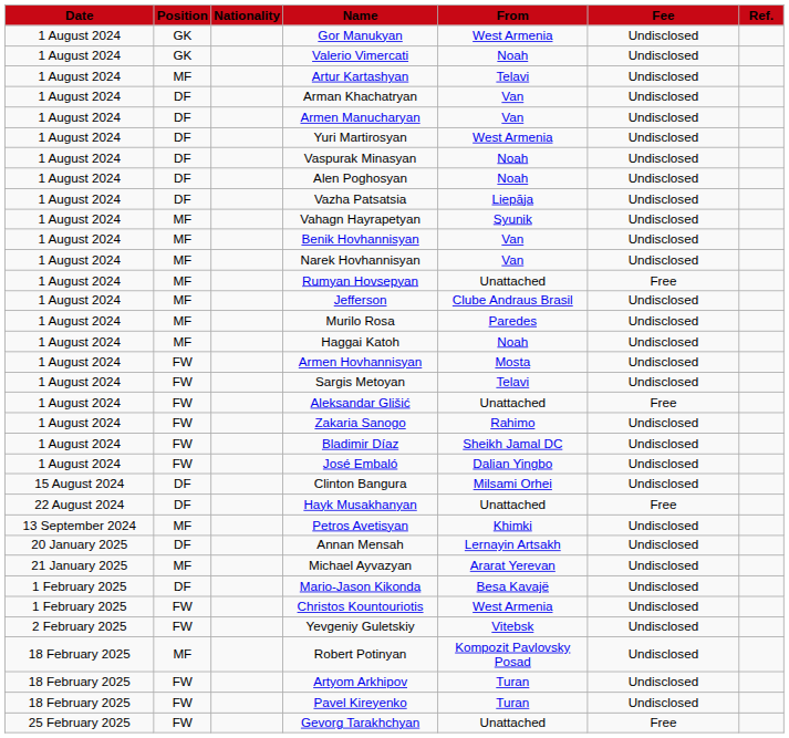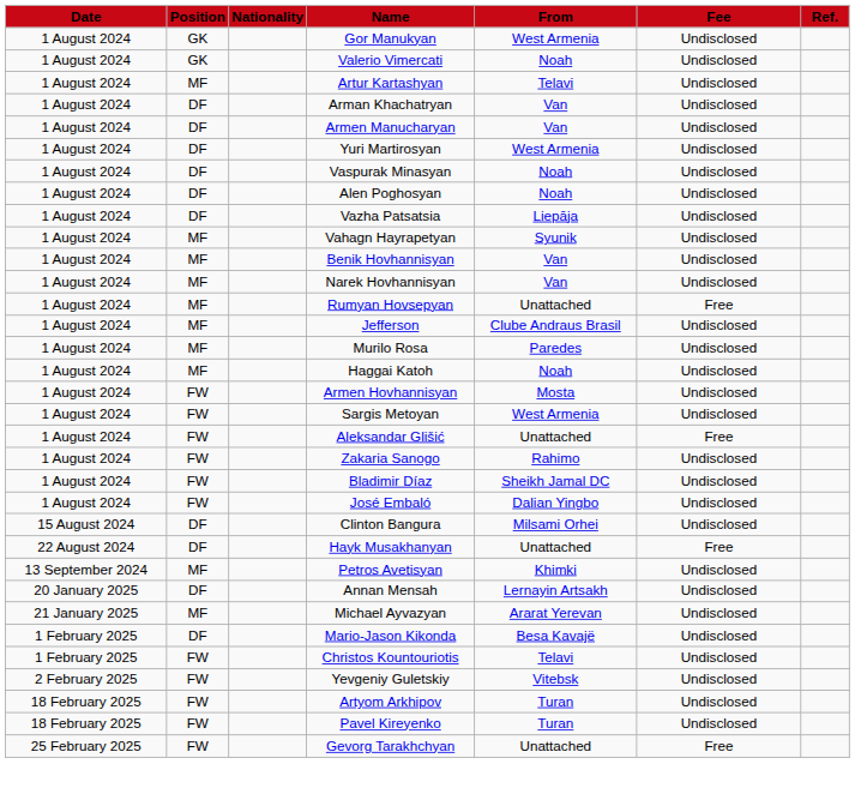 <table class="wikitable"  style="text-align:center; font-size:90%; ">
 <tr>
 <th style="background:#C80815; color:black; width:200px;">Date</th>
 <th style="background:#C80815; color:black; width:50px;">Position</th>
 <th style="background:#C80815; color:black; width:50px;">Nationality</th>
 <th style="background:#C80815; color:black; width:200px;">Name</th>
 <th style="background:#C80815; color:black; width:200px;">From</th>
 <th style="background:#C80815; color:black; width:200px;">Fee</th>
 <th style="background:#C80815; color:black; width:50px;">Ref.</th>
 </tr>
 <tr>
 <td>1 August 2024</td>
 <td>GK</td>
 <td></td>
 <td><a href='#'>Gor Manukyan</a></td>
 <td><a href='#'>West Armenia</a></td>
 <td>Undisclosed</td>
 <td></td>
 </tr>
 <tr>
 <td>1 August 2024</td>
 <td>GK</td>
 <td></td>
 <td><a href='#'>Valerio Vimercati</a></td>
 <td><a href='#'>Noah</a></td>
 <td>Undisclosed</td>
 <td></td>
 </tr>
 <tr>
 <td>1 August 2024</td>
 <td>MF</td>
 <td></td>
 <td><a href='#'>Artur Kartashyan</a></td>
 <td><a href='#'>Telavi</a></td>
 <td>Undisclosed</td>
 <td></td>
 </tr>
 <tr>
 <td>1 August 2024</td>
 <td>DF</td>
 <td></td>
 <td>Arman Khachatryan</td>
 <td><a href='#'>Van</a></td>
 <td>Undisclosed</td>
 <td></td>
 </tr>
 <tr>
 <td>1 August 2024</td>
 <td>DF</td>
 <td></td>
 <td><a href='#'>Armen Manucharyan</a></td>
 <td><a href='#'>Van</a></td>
 <td>Undisclosed</td>
 <td></td>
 </tr>
 <tr>
 <td>1 August 2024</td>
 <td>DF</td>
 <td></td>
 <td>Yuri Martirosyan</td>
 <td><a href='#'>West Armenia</a></td>
 <td>Undisclosed</td>
 <td></td>
 </tr>
 <tr>
 <td>1 August 2024</td>
 <td>DF</td>
 <td></td>
 <td>Vaspurak Minasyan</td>
 <td><a href='#'>Noah</a></td>
 <td>Undisclosed</td>
 <td></td>
 </tr>
 <tr>
 <td>1 August 2024</td>
 <td>DF</td>
 <td></td>
 <td>Alen Poghosyan</td>
 <td><a href='#'>Noah</a></td>
 <td>Undisclosed</td>
 <td></td>
 </tr>
 <tr>
 <td>1 August 2024</td>
 <td>DF</td>
 <td></td>
 <td>Vazha Patsatsia</td>
 <td><a href='#'>Liepāja</a></td>
 <td>Undisclosed</td>
 <td></td>
 </tr>
 <tr>
 <td>1 August 2024</td>
 <td>MF</td>
 <td></td>
 <td>Vahagn Hayrapetyan</td>
 <td><a href='#'>Syunik</a></td>
 <td>Undisclosed</td>
 <td></td>
 </tr>
 <tr>
 <td>1 August 2024</td>
 <td>MF</td>
 <td></td>
 <td><a href='#'>Benik Hovhannisyan</a></td>
 <td><a href='#'>Van</a></td>
 <td>Undisclosed</td>
 <td></td>
 </tr>
 <tr>
 <td>1 August 2024</td>
 <td>MF</td>
 <td></td>
 <td>Narek Hovhannisyan</td>
 <td><a href='#'>Van</a></td>
 <td>Undisclosed</td>
 <td></td>
 </tr>
 <tr>
 <td>1 August 2024</td>
 <td>MF</td>
 <td></td>
 <td><a href='#'>Rumyan Hovsepyan</a></td>
 <td>Unattached</td>
 <td>Free</td>
 <td></td>
 </tr>
 <tr>
 <td>1 August 2024</td>
 <td>MF</td>
 <td></td>
 <td><a href='#'>Jefferson</a></td>
 <td><a href='#'>Clube Andraus Brasil</a></td>
 <td>Undisclosed</td>
 <td></td>
 </tr>
 <tr>
 <td>1 August 2024</td>
 <td>MF</td>
 <td></td>
 <td>Murilo Rosa</td>
 <td><a href='#'>Paredes</a></td>
 <td>Undisclosed</td>
 <td></td>
 </tr>
 <tr>
 <td>1 August 2024</td>
 <td>MF</td>
 <td></td>
 <td>Haggai Katoh</td>
 <td><a href='#'>Noah</a></td>
 <td>Undisclosed</td>
 <td></td>
 </tr>
 <tr>
 <td>1 August 2024</td>
 <td>FW</td>
 <td></td>
 <td><a href='#'>Armen Hovhannisyan</a></td>
 <td><a href='#'>Mosta</a></td>
 <td>Undisclosed</td>
 <td></td>
 </tr>
 <tr>
 <td>1 August 2024</td>
 <td>FW</td>
 <td></td>
 <td>Sargis Metoyan</td>
-<td><a href='#'>Telavi</a></td>
+<td><a href='#'>West Armenia</a></td>
 <td>Undisclosed</td>
 <td></td>
 </tr>
 <tr>
 <td>1 August 2024</td>
 <td>FW</td>
 <td></td>
 <td><a href='#'>Aleksandar Glišić</a></td>
 <td>Unattached</td>
 <td>Free</td>
 <td></td>
 </tr>
 <tr>
 <td>1 August 2024</td>
 <td>FW</td>
 <td></td>
 <td><a href='#'>Zakaria Sanogo</a></td>
 <td><a href='#'>Rahimo</a></td>
 <td>Undisclosed</td>
 <td></td>
 </tr>
 <tr>
 <td>1 August 2024</td>
 <td>FW</td>
 <td></td>
 <td><a href='#'>Bladimir Díaz</a></td>
 <td><a href='#'>Sheikh Jamal DC</a></td>
 <td>Undisclosed</td>
 <td></td>
 </tr>
 <tr>
 <td>1 August 2024</td>
 <td>FW</td>
 <td></td>
 <td><a href='#'>José Embaló</a></td>
 <td><a href='#'>Dalian Yingbo</a></td>
 <td>Undisclosed</td>
 <td></td>
 </tr>
 <tr>
 <td>15 August 2024</td>
 <td>DF</td>
 <td></td>
 <td>Clinton Bangura</td>
 <td><a href='#'>Milsami Orhei</a></td>
 <td>Undisclosed</td>
 <td></td>
 </tr>
 <tr>
 <td>22 August 2024</td>
 <td>DF</td>
 <td></td>
 <td><a href='#'>Hayk Musakhanyan</a></td>
 <td>Unattached</td>
 <td>Free</td>
 <td></td>
 </tr>
 <tr>
 <td>13 September 2024</td>
 <td>MF</td>
 <td></td>
 <td><a href='#'>Petros Avetisyan</a></td>
 <td><a href='#'>Khimki</a></td>
 <td>Undisclosed</td>
 <td></td>
 </tr>
 <tr>
 <td>20 January 2025</td>
 <td>DF</td>
 <td></td>
 <td>Annan Mensah</td>
 <td><a href='#'>Lernayin Artsakh</a></td>
 <td>Undisclosed</td>
 <td></td>
 </tr>
 <tr>
 <td>21 January 2025</td>
 <td>MF</td>
 <td></td>
 <td>Michael Ayvazyan</td>
 <td><a href='#'>Ararat Yerevan</a></td>
 <td>Undisclosed</td>
 <td></td>
 </tr>
 <tr>
 <td>1 February 2025</td>
 <td>DF</td>
 <td></td>
 <td><a href='#'>Mario-Jason Kikonda</a></td>
 <td><a href='#'>Besa Kavajë</a></td>
 <td>Undisclosed</td>
 <td></td>
 </tr>
 <tr>
 <td>1 February 2025</td>
 <td>FW</td>
 <td></td>
 <td><a href='#'>Christos Kountouriotis</a></td>
-<td><a href='#'>West Armenia</a></td>
+<td><a href='#'>Telavi</a></td>
 <td>Undisclosed</td>
 <td></td>
 </tr>
 <tr>
 <td>2 February 2025</td>
 <td>FW</td>
 <td></td>
 <td>Yevgeniy Guletskiy</td>
 <td><a href='#'>Vitebsk</a></td>
-<td>Undisclosed</td>
-<td></td>
-</tr>
-<tr>
-<td>18 February 2025</td>
-<td>MF</td>
-<td></td>
-<td>Robert Potinyan</td>
-<td><a href='#'>Kompozit Pavlovsky Posad</a></td>
 <td>Undisclosed</td>
 <td></td>
 </tr>
 <tr>
 <td>18 February 2025</td>
 <td>FW</td>
 <td></td>
 <td><a href='#'>Artyom Arkhipov</a></td>
 <td><a href='#'>Turan</a></td>
 <td>Undisclosed</td>
 <td></td>
 </tr>
 <tr>
 <td>18 February 2025</td>
 <td>FW</td>
 <td></td>
 <td><a href='#'>Pavel Kireyenko</a></td>
 <td><a href='#'>Turan</a></td>
 <td>Undisclosed</td>
 <td></td>
 </tr>
 <tr>
 <td>25 February 2025</td>
 <td>FW</td>
 <td></td>
 <td><a href='#'>Gevorg Tarakhchyan</a></td>
 <td>Unattached</td>
 <td>Free</td>
 <td></td>
 </tr>
 </table>
